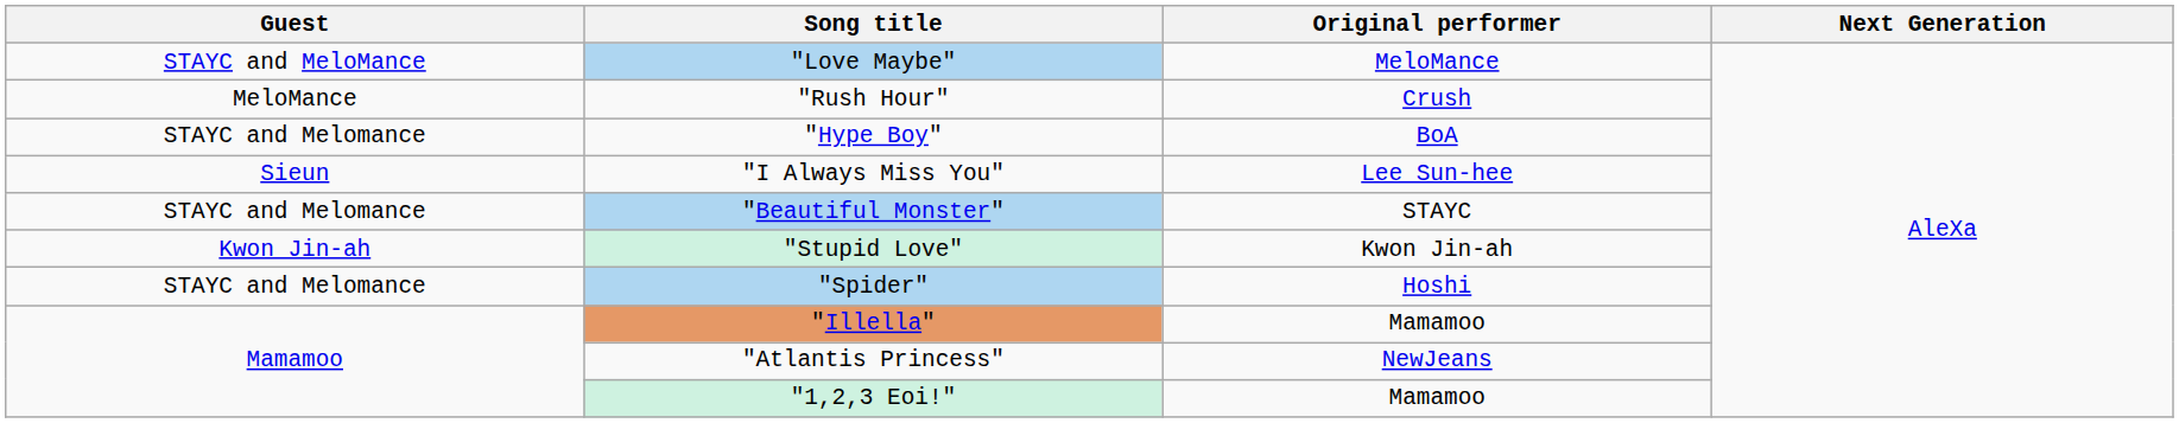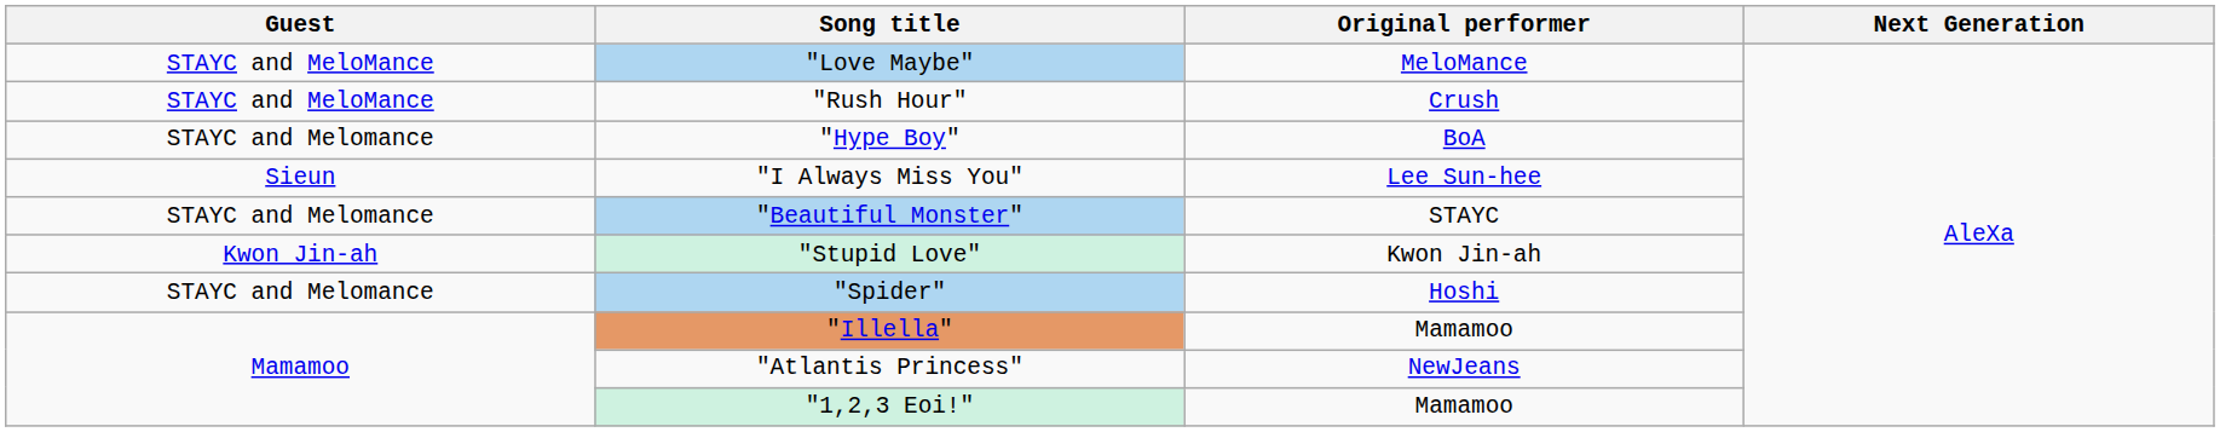 <table Class ="wikitable" style="text-align:center; clear:both; text-align:center; width:97%">
 <tr>
 <th>Guest</th>
 <th>Song title</th>
 <th>Original performer</th>
 <th>Next Generation</th>
 </tr>
 <tr>
 <td><a href='#'>STAYC</a> and <a href='#'>MeloMance</a></td>
 <td bgcolor="#aed6f1">"Love Maybe"</td>
 <td><a href='#'>MeloMance</a></td>
 <td rowspan="10"><a href='#'>AleXa</a></td>
 </tr>
 <tr>
-<td>MeloMance</td>
+<td><a href='#'>STAYC</a> and <a href='#'>MeloMance</a></td>
 <td>"Rush Hour"</td>
 <td><a href='#'>Crush</a></td>
 </tr>
 <tr>
 <td>STAYC and Melomance</td>
 <td>"<a href='#'>Hype Boy</a>"</td>
 <td><a href='#'>BoA</a></td>
 </tr>
 <tr>
 <td><a href='#'>Sieun</a></td>
 <td>"I Always Miss You"</td>
 <td><a href='#'>Lee Sun-hee</a></td>
 </tr>
 <tr>
 <td>STAYC and Melomance</td>
 <td bgcolor="#aed6f1">"<a href='#'>Beautiful Monster</a>"</td>
 <td>STAYC</td>
 </tr>
 <tr>
 <td><a href='#'>Kwon Jin-ah</a></td>
 <td bgcolor="#CEF2E0">"Stupid Love"</td>
 <td>Kwon Jin-ah</td>
 </tr>
 <tr>
 <td>STAYC and Melomance</td>
 <td bgcolor="#aed6f1">"Spider"</td>
 <td><a href='#'>Hoshi</a></td>
 </tr>
 <tr>
 <td rowspan="3"><a href='#'>Mamamoo</a></td>
 <td bgcolor="#E59866">"<a href='#'>Illella</a>"</td>
 <td>Mamamoo</td>
 </tr>
 <tr>
 <td>"Atlantis Princess"</td>
 <td><a href='#'>NewJeans</a></td>
 </tr>
 <tr>
 <td bgcolor="#CEF2E0">"1,2,3 Eoi!"</td>
 <td>Mamamoo</td>
 </tr>
 </table>
